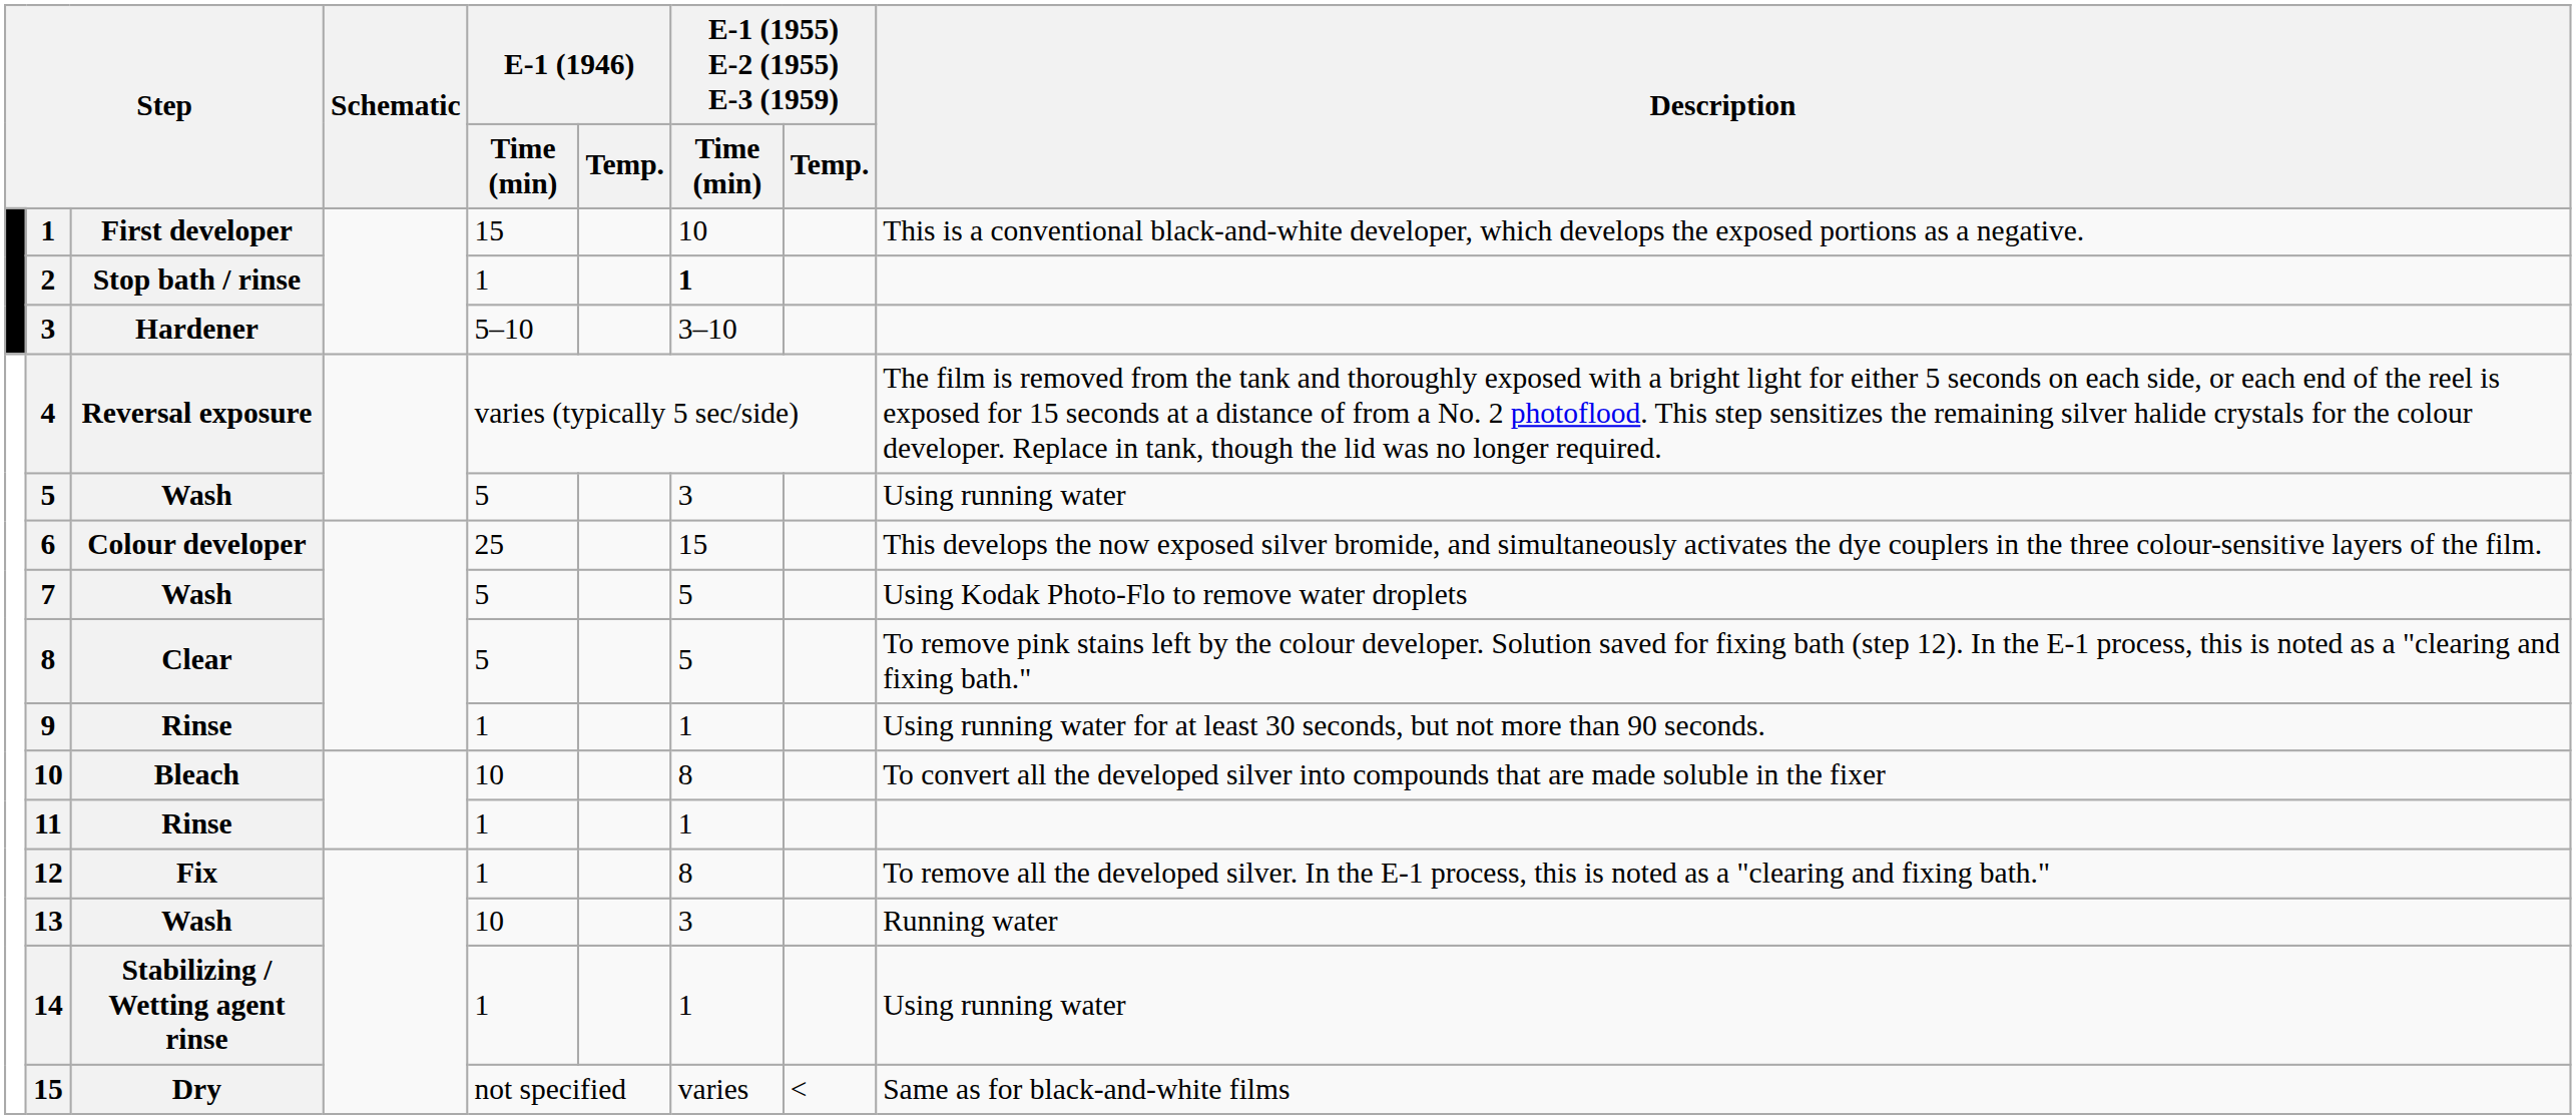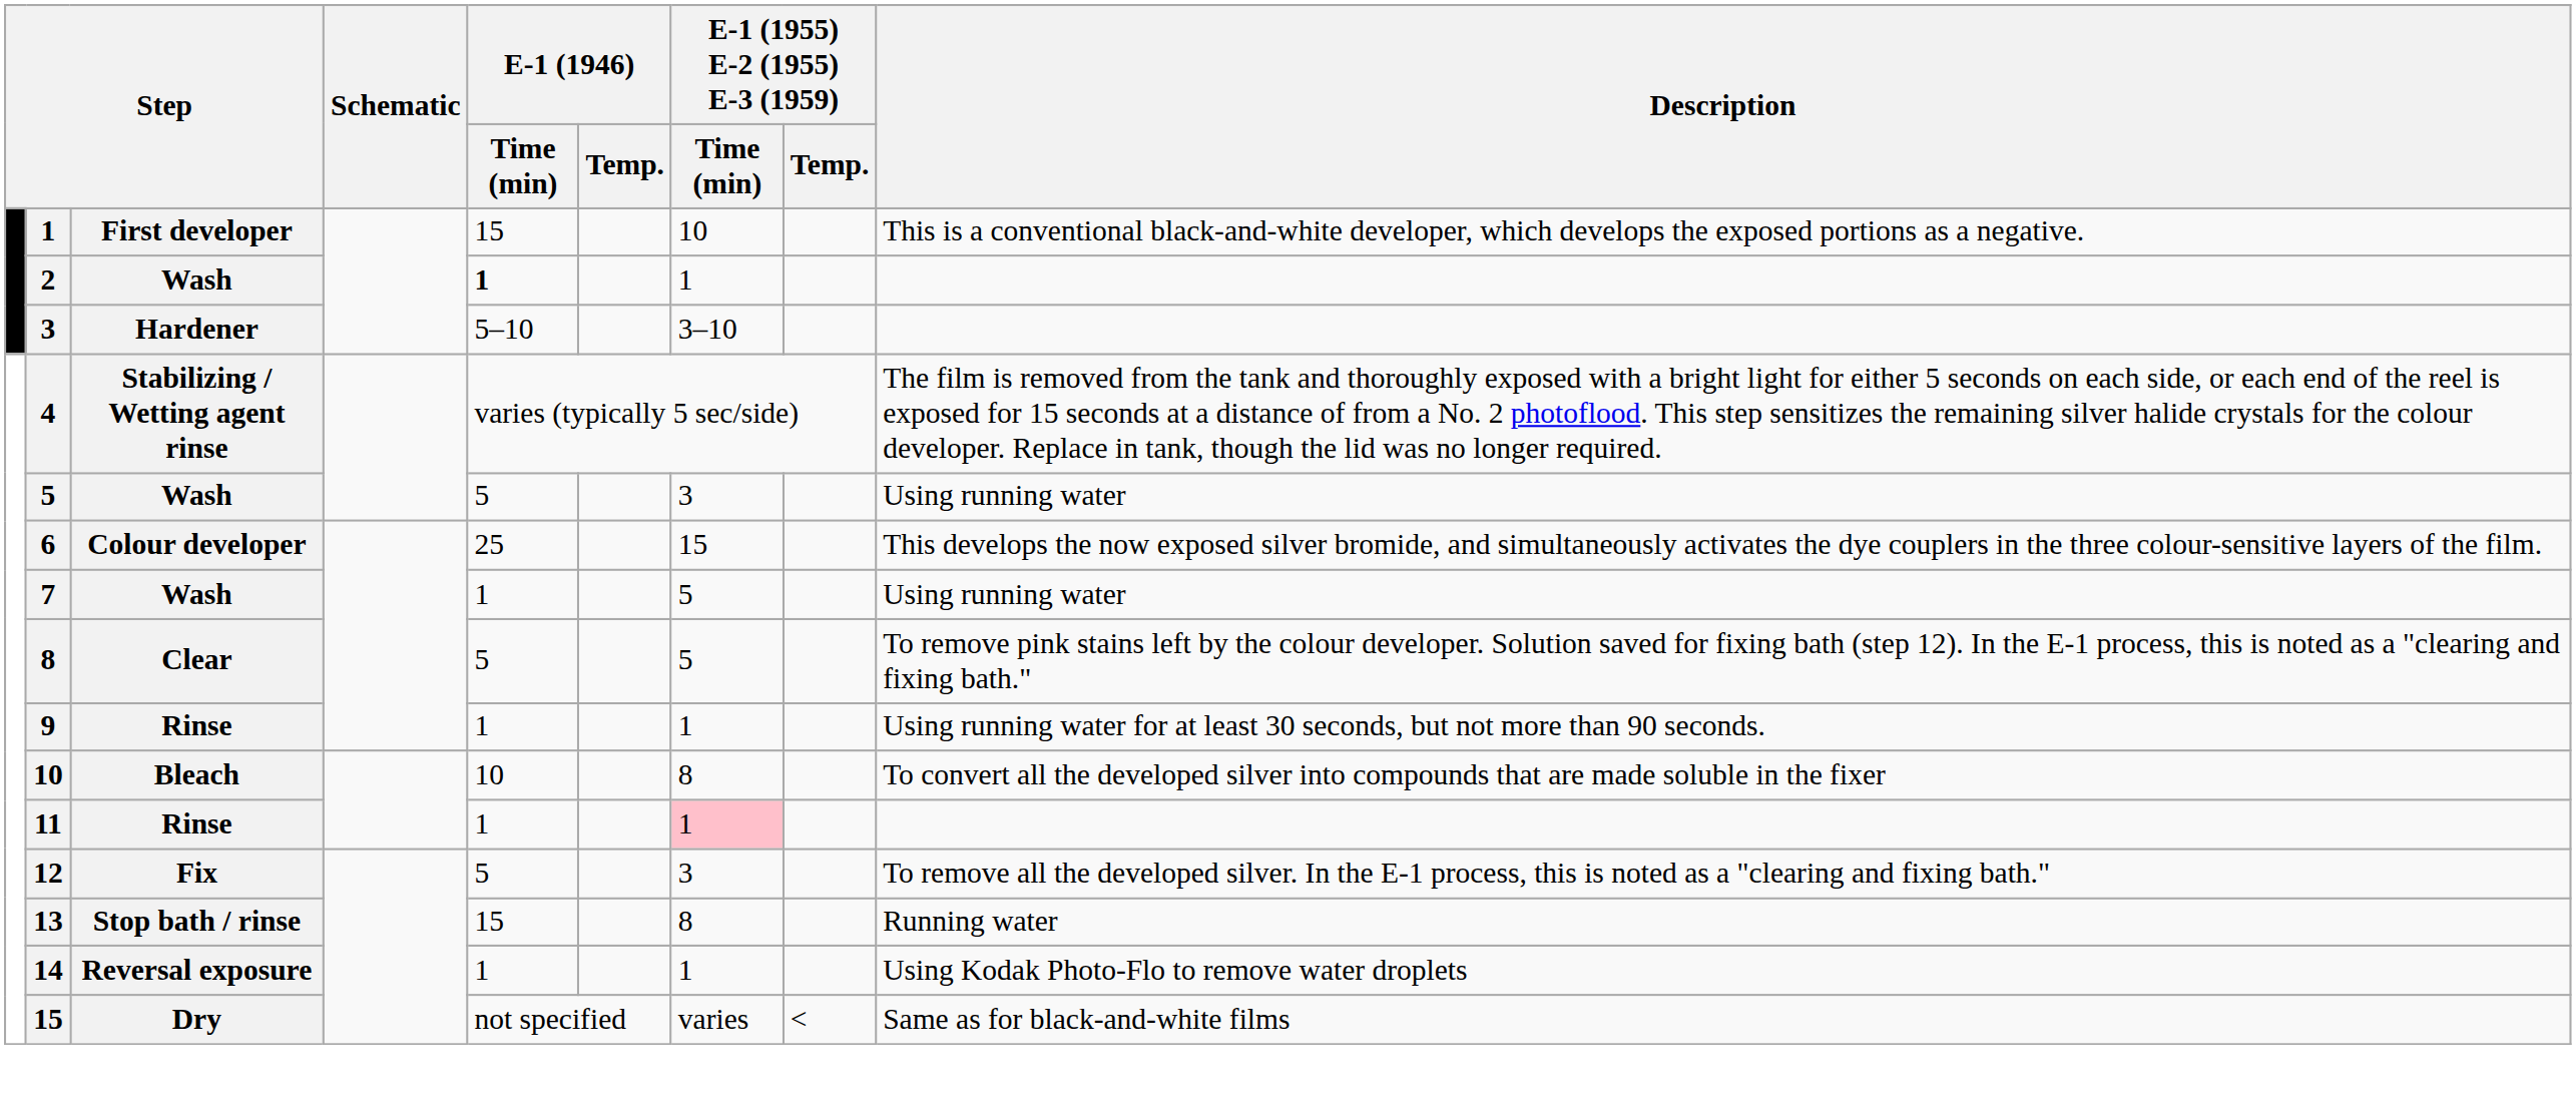 <table class="wikitable" style="font-size:90%;text-align:left;">
 <tr>
 <th colspan=3 rowspan=2>Step</th>
 <th rowspan=2>Schematic</th>
 <th colspan=2>E-1 (1946)</th>
 <th colspan=2>E-1 (1955)<br>E-2 (1955)<br>E-3 (1959)</th>
 <th rowspan=2>Description</th>
 </tr>
 <tr>
 <th>Time (min)</th>
 <th>Temp.</th>
 <th>Time (min)</th>
 <th>Temp.</th>
 </tr>
 <tr>
 <td rowspan=3 style="background:#000;"> </td>
 <th>1</th>
 <th>First developer</th>
 <td rowspan=3></td>
 <td>15</td>
 <td></td>
 <td>10</td>
 <td></td>
 <td>This is a conventional black-and-white developer, which develops the exposed portions as a negative.</td>
 </tr>
 <tr>
 <th>2</th>
-<th>Stop bath / rinse</th>
+<th>Wash</th>
+<td><strong>1</strong></td>
+<td></td>
 <td>1</td>
-<td></td>
-<td><strong>1</strong></td>
 <td></td>
 <td></td>
 </tr>
 <tr>
 <th>3</th>
 <th>Hardener</th>
 <td>5–10</td>
 <td></td>
 <td>3–10</td>
 <td></td>
 </tr>
 <tr>
 <td rowspan=12 style="background:#fff;"> </td>
 <th>4</th>
-<th>Reversal exposure</th>
+<th>Stabilizing / Wetting agent rinse</th>
 <td rowspan=2></td>
 <td colspan=4>varies (typically 5 sec/side)</td>
 <td>The film is removed from the tank and thoroughly exposed with a bright light for either 5 seconds on each side, or each end of the reel is exposed for 15 seconds at a distance of  from a No. 2 <a href='#'>photoflood</a>. This step sensitizes the remaining silver halide crystals for the colour developer. Replace in tank, though the lid was no longer required.</td>
 </tr>
 <tr>
 <th>5</th>
 <th>Wash</th>
 <td>5</td>
 <td></td>
 <td>3</td>
 <td></td>
 <td>Using running water</td>
 </tr>
 <tr>
 <th>6</th>
 <th>Colour developer</th>
 <td rowspan=4></td>
 <td>25</td>
 <td></td>
 <td>15</td>
 <td></td>
 <td>This develops the now exposed silver bromide, and simultaneously activates the dye couplers in the three colour-sensitive layers of the film.</td>
 </tr>
 <tr>
 <th>7</th>
 <th>Wash</th>
-<td>5</td>
+<td>1</td>
 <td></td>
 <td>5</td>
 <td></td>
-<td>Using Kodak Photo-Flo to remove water droplets</td>
+<td>Using running water</td>
 </tr>
 <tr>
 <th>8</th>
 <th>Clear</th>
 <td>5</td>
 <td></td>
 <td>5</td>
 <td></td>
 <td>To remove pink stains left by the colour developer. Solution saved for fixing bath (step 12). In the E-1 process, this is noted as a "clearing and fixing bath."</td>
 </tr>
 <tr>
 <th>9</th>
 <th>Rinse</th>
 <td>1</td>
 <td></td>
 <td>1</td>
 <td></td>
 <td>Using running water for at least 30 seconds, but not more than 90 seconds.</td>
 </tr>
 <tr>
 <th>10</th>
 <th>Bleach</th>
 <td rowspan=2></td>
 <td>10</td>
 <td></td>
 <td>8</td>
 <td></td>
 <td>To convert all the developed silver into compounds that are made soluble in the fixer</td>
 </tr>
 <tr>
 <th>11</th>
 <th>Rinse</th>
 <td>1</td>
 <td></td>
-<td>1</td>
+<td style="background: pink;">1</td>
 <td></td>
 <td></td>
 </tr>
 <tr>
 <th>12</th>
 <th>Fix</th>
 <td rowspan=4></td>
-<td>1</td>
+<td>5</td>
 <td></td>
-<td>8</td>
+<td>3</td>
 <td></td>
 <td>To remove all the developed silver. In the E-1 process, this is noted as a "clearing and fixing bath."</td>
 </tr>
 <tr>
 <th>13</th>
-<th>Wash</th>
-<td>10</td>
+<th>Stop bath / rinse</th>
+<td>15</td>
 <td></td>
-<td>3</td>
+<td>8</td>
 <td></td>
 <td>Running water</td>
 </tr>
 <tr>
 <th>14</th>
-<th>Stabilizing / Wetting agent rinse</th>
+<th>Reversal exposure</th>
 <td>1</td>
 <td></td>
 <td>1</td>
 <td></td>
-<td>Using running water</td>
+<td>Using Kodak Photo-Flo to remove water droplets</td>
 </tr>
 <tr>
 <th>15</th>
 <th>Dry</th>
 <td colspan=2>not specified</td>
 <td>varies</td>
 <td><</td>
 <td>Same as for black-and-white films</td>
 </tr>
 </table>
